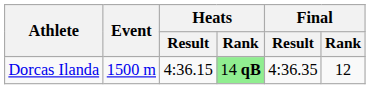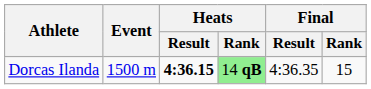 <table class="wikitable" style="font-size:90%">
 <tr>
 <th rowspan=2>Athlete</th>
 <th rowspan=2>Event</th>
 <th colspan=2>Heats</th>
 <th colspan=2>Final</th>
 </tr>
 <tr style="font-size:95%">
 <th>Result</th>
 <th>Rank</th>
 <th>Result</th>
 <th>Rank</th>
 </tr>
 <tr align=center>
 <td align=left><a href='#'>Dorcas Ilanda</a></td>
 <td align=left><a href='#'>1500 m</a></td>
-<td>4:36.15</td>
+<td><strong>4:36.15</strong></td>
 <td style="background: lightgreen;">14 <strong>qB</strong></td>
 <td>4:36.35</td>
-<td>12</td>
+<td>15</td>
 </tr>
 </table>
